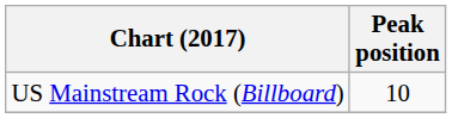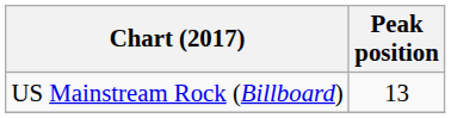 <table class="wikitable sortable">
 <tr>
 <th>Chart (2017)</th>
 <th>Peak<br>position</th>
 </tr>
 <tr>
 <td>US <a href='#'>Mainstream Rock</a> (<em><a href='#'>Billboard</a></em>)</td>
-<td style="text-align:center;">10</td>
+<td style="text-align:center;">13</td>
 </tr>
 <tr>
 </tr>
 </table>
